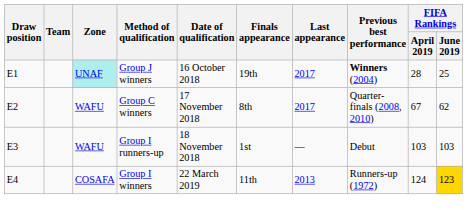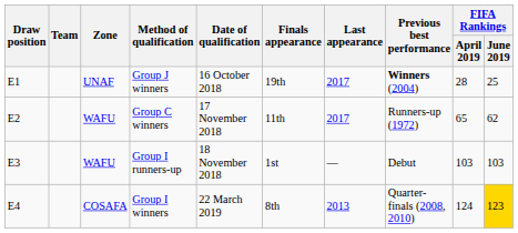 <table class="wikitable sortable">
 <tr>
 <th rowspan=2>Draw position</th>
 <th rowspan=2>Team</th>
 <th rowspan=2>Zone</th>
 <th rowspan=2>Method of<br>qualification</th>
 <th rowspan=2>Date of<br>qualification</th>
 <th rowspan=2>Finals<br>appearance</th>
 <th rowspan=2>Last<br>appearance</th>
 <th rowspan=2>Previous best<br>performance</th>
 <th colspan=2><a href='#'>FIFA Rankings</a></th>
 </tr>
 <tr>
 <th>April 2019</th>
 <th>June 2019</th>
 </tr>
 <tr>
 <td>E1</td>
 <td style=white-space:nowrap></td>
-<td style="background: paleturquoise;"><a href='#'>UNAF</a></td>
+<td><a href='#'>UNAF</a></td>
 <td data-sort-value="J1"><a href='#'>Group J</a> winners</td>
 <td data-sort-value="2">16 October 2018</td>
 <td>19th</td>
 <td><a href='#'>2017</a></td>
 <td data-sort-value="1"><strong>Winners</strong> (<a href='#'>2004</a>)</td>
 <td>28</td>
 <td>25</td>
 </tr>
 <tr>
 <td>E2</td>
 <td style=white-space:nowrap></td>
 <td><a href='#'>WAFU</a></td>
 <td data-sort-value="C1"><a href='#'>Group C</a> winners</td>
 <td data-sort-value="8">17 November 2018</td>
-<td>8th</td>
+<td>11th</td>
 <td><a href='#'>2017</a></td>
-<td data-sort-value="5">Quarter-finals (<a href='#'>2008</a>, <a href='#'>2010</a>)</td>
-<td>67</td>
+<td data-sort-value="2">Runners-up (<a href='#'>1972</a>)</td>
+<td>65</td>
 <td>62</td>
 </tr>
 <tr>
 <td>E3</td>
 <td style=white-space:nowrap></td>
 <td><a href='#'>WAFU</a></td>
 <td data-sort-value="I2"><a href='#'>Group I</a> runners-up</td>
 <td data-sort-value="11">18 November 2018</td>
 <td>1st</td>
 <td>—</td>
 <td data-sort-value="99">Debut</td>
 <td>103</td>
 <td>103</td>
 </tr>
 <tr>
 <td>E4</td>
 <td style=white-space:nowrap></td>
 <td><a href='#'>COSAFA</a></td>
 <td data-sort-value="I1"><a href='#'>Group I</a> winners</td>
 <td data-sort-value="15">22 March 2019</td>
-<td>11th</td>
+<td>8th</td>
 <td><a href='#'>2013</a></td>
-<td data-sort-value="2">Runners-up (<a href='#'>1972</a>)</td>
+<td data-sort-value="5">Quarter-finals (<a href='#'>2008</a>, <a href='#'>2010</a>)</td>
 <td>124</td>
 <td style="background: gold;">123</td>
 </tr>
 </table>
